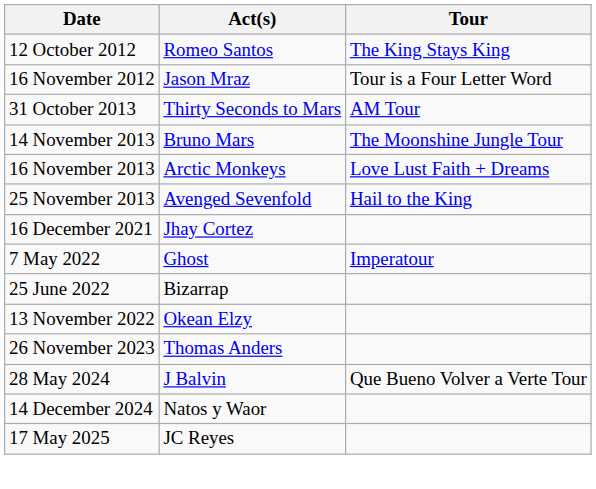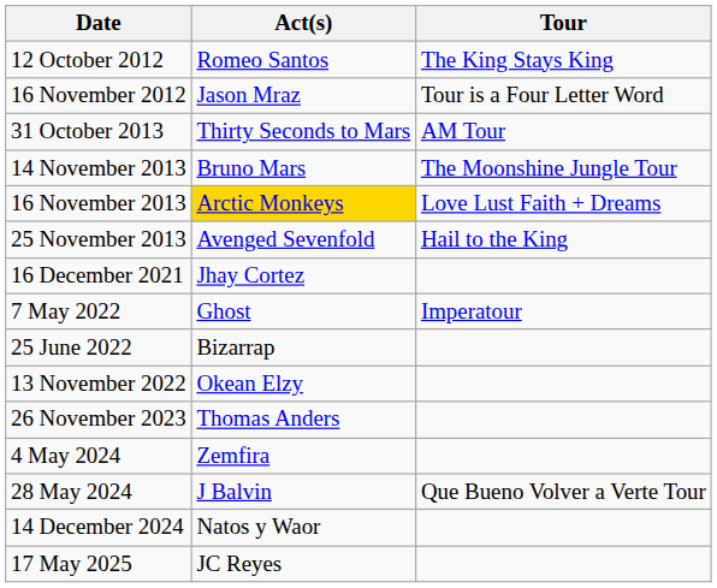 <table class="wikitable">
 <tr>
 <th>Date</th>
 <th>Act(s)</th>
 <th>Tour</th>
 </tr>
 <tr>
 <td>12 October 2012</td>
 <td><a href='#'>Romeo Santos</a></td>
 <td><a href='#'>The King Stays King</a></td>
 </tr>
 <tr>
 <td>16 November 2012</td>
 <td><a href='#'>Jason Mraz</a></td>
 <td>Tour is a Four Letter Word</td>
 </tr>
 <tr>
 <td>31 October 2013</td>
 <td><a href='#'>Thirty Seconds to Mars</a></td>
 <td><a href='#'>AM Tour</a></td>
 </tr>
 <tr>
 <td>14 November 2013</td>
 <td><a href='#'>Bruno Mars</a></td>
 <td><a href='#'>The Moonshine Jungle Tour</a></td>
 </tr>
 <tr>
 <td>16 November 2013</td>
-<td><a href='#'>Arctic Monkeys</a></td>
+<td style="background: gold;"><a href='#'>Arctic Monkeys</a></td>
 <td><a href='#'>Love Lust Faith + Dreams</a></td>
 </tr>
 <tr>
 <td>25 November 2013</td>
 <td><a href='#'>Avenged Sevenfold</a></td>
 <td><a href='#'>Hail to the King</a></td>
 </tr>
 <tr>
 <td>16 December 2021</td>
 <td><a href='#'>Jhay Cortez</a></td>
 <td></td>
 </tr>
 <tr>
 <td>7 May 2022</td>
 <td><a href='#'>Ghost</a></td>
 <td><a href='#'>Imperatour</a></td>
 </tr>
 <tr>
 <td>25 June 2022</td>
 <td>Bizarrap</td>
 <td></td>
 </tr>
 <tr>
 <td>13 November 2022</td>
 <td><a href='#'>Okean Elzy</a></td>
 <td></td>
 </tr>
 <tr>
 <td>26 November 2023</td>
 <td><a href='#'>Thomas Anders</a></td>
 <td></td>
 </tr>
 <tr>
+<td>4 May 2024</td>
+<td><a href='#'>Zemfira</a></td>
+<td></td>
+</tr>
+<tr>
 <td>28 May 2024</td>
 <td><a href='#'>J Balvin</a></td>
 <td>Que Bueno Volver a Verte Tour</td>
 </tr>
 <tr>
 <td>14 December 2024</td>
 <td>Natos y Waor</td>
 <td></td>
 </tr>
 <tr>
 <td>17 May 2025</td>
 <td>JC Reyes</td>
 <td></td>
 </tr>
 </table>
